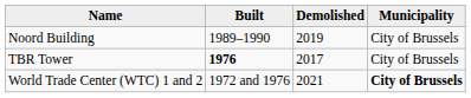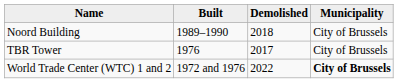 <table class="wikitable" style="border:#999; background:light gray;">
 <tr style="background:#eee; text-align:center;">
 <td rowspan="1"><span><strong>Name</strong></span></td>
 <td><span><strong>Built</strong></span></td>
 <td><span><strong>Demolished</strong></span></td>
 <td><span><strong>Municipality</strong></span></td>
 </tr>
 <tr>
 <td>Noord Building</td>
 <td>1989–1990</td>
-<td>2019</td>
+<td>2018</td>
 <td>City of Brussels</td>
 </tr>
 <tr>
 <td>TBR Tower</td>
-<td><strong>1976</strong></td>
+<td>1976</td>
 <td>2017</td>
 <td>City of Brussels</td>
 </tr>
 <tr>
 <td>World Trade Center (WTC) 1 and 2</td>
 <td>1972 and 1976</td>
-<td>2021</td>
+<td>2022</td>
 <td><strong>City of Brussels</strong></td>
 </tr>
 </table>
